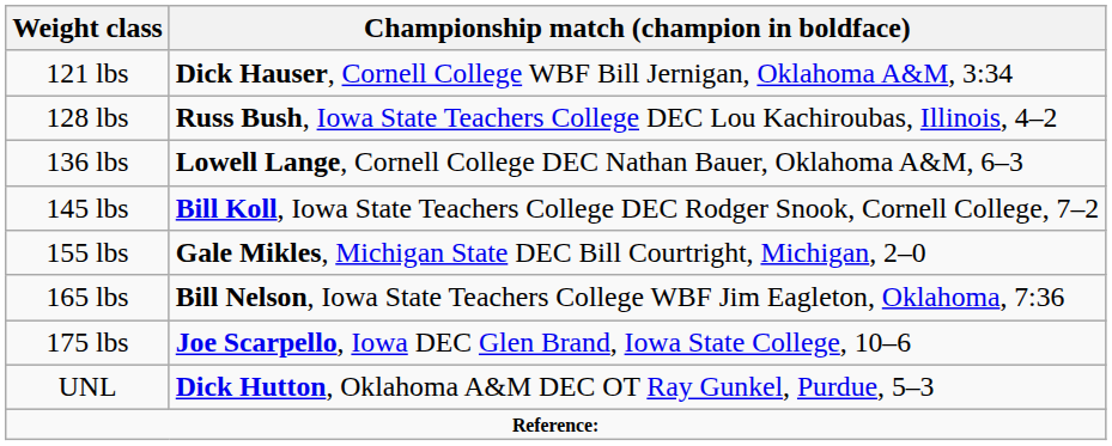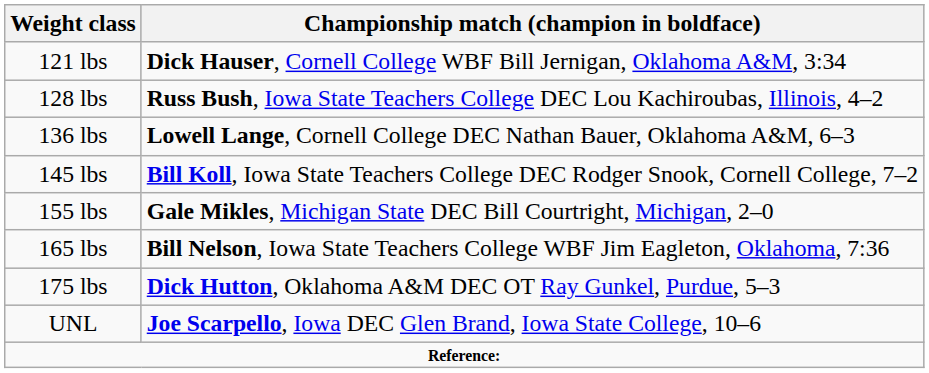 <table class="wikitable" style="text-align:center">
 <tr>
 <th>Weight class</th>
 <th>Championship match (champion in boldface)</th>
 </tr>
 <tr>
 <td>121 lbs</td>
 <td align=left><strong>Dick Hauser</strong>, <a href='#'>Cornell College</a> WBF Bill Jernigan, <a href='#'>Oklahoma A&M</a>, 3:34</td>
 </tr>
 <tr>
 <td>128 lbs</td>
 <td align=left><strong>Russ Bush</strong>, <a href='#'>Iowa State Teachers College</a> DEC Lou Kachiroubas, <a href='#'>Illinois</a>, 4–2</td>
 </tr>
 <tr>
 <td>136 lbs</td>
 <td align=left><strong>Lowell Lange</strong>, Cornell College DEC Nathan Bauer, Oklahoma A&M, 6–3</td>
 </tr>
 <tr>
 <td>145 lbs</td>
 <td align=left><strong><a href='#'>Bill Koll</a></strong>, Iowa State Teachers College DEC Rodger Snook, Cornell College, 7–2</td>
 </tr>
 <tr>
 <td>155 lbs</td>
 <td align=left><strong>Gale Mikles</strong>, <a href='#'>Michigan State</a> DEC Bill Courtright, <a href='#'>Michigan</a>, 2–0</td>
 </tr>
 <tr>
 <td>165 lbs</td>
 <td align=left><strong>Bill Nelson</strong>, Iowa State Teachers College WBF Jim Eagleton, <a href='#'>Oklahoma</a>, 7:36</td>
 </tr>
 <tr>
 <td>175 lbs</td>
-<td align=left><strong><a href='#'>Joe Scarpello</a></strong>, <a href='#'>Iowa</a> DEC <a href='#'>Glen Brand</a>, <a href='#'>Iowa State College</a>, 10–6</td>
+<td align="left"><strong><a href='#'>Dick Hutton</a></strong>, Oklahoma A&M DEC OT <a href='#'>Ray Gunkel</a>, <a href='#'>Purdue</a>, 5–3</td>
 </tr>
 <tr>
 <td>UNL</td>
-<td align="left"><strong><a href='#'>Dick Hutton</a></strong>, Oklahoma A&M DEC OT <a href='#'>Ray Gunkel</a>, <a href='#'>Purdue</a>, 5–3</td>
+<td align=left><strong><a href='#'>Joe Scarpello</a></strong>, <a href='#'>Iowa</a> DEC <a href='#'>Glen Brand</a>, <a href='#'>Iowa State College</a>, 10–6</td>
 </tr>
 <tr>
 <td colspan="2"  style="font-size:8pt; text-align:center;"><strong>Reference:</strong></td>
 </tr>
 </table>
